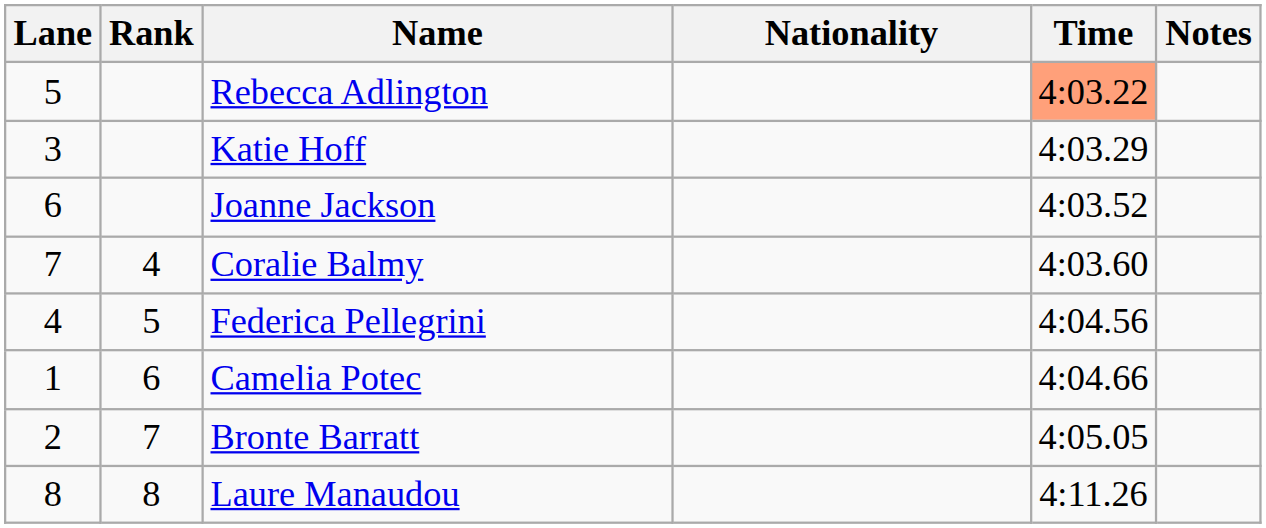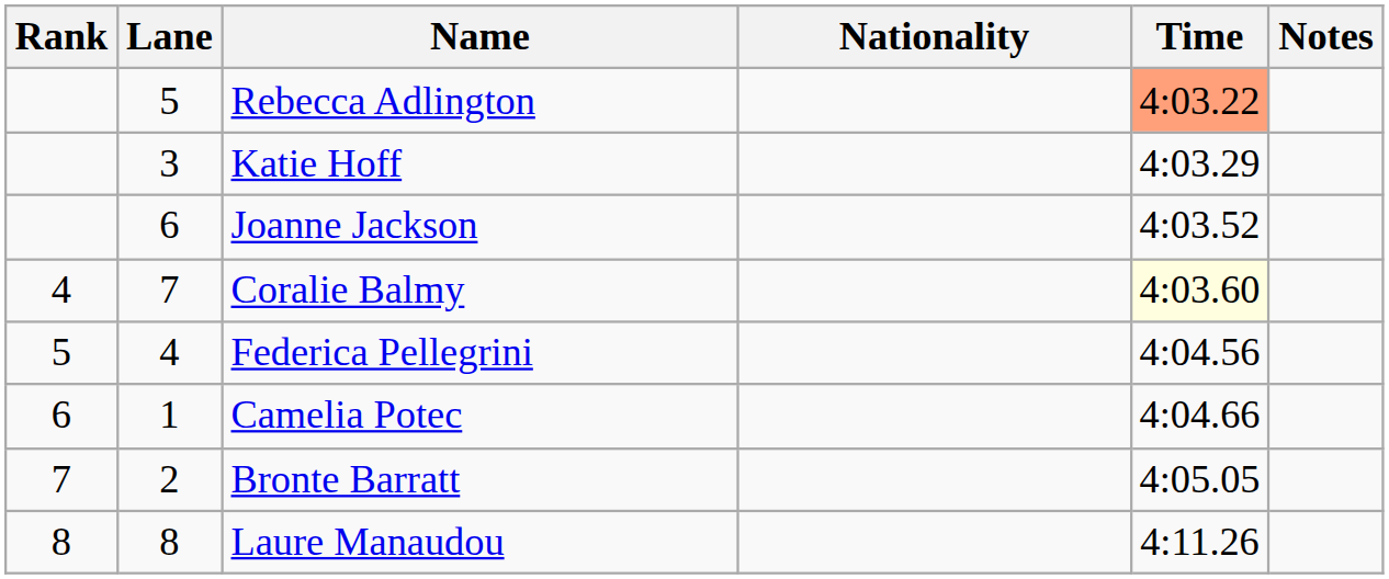 <table class="wikitable" style="text-align:center">
 <tr>
+<th>Rank</th>
 <th>Lane</th>
-<th>Rank</th>
 <th width=200>Name</th>
 <th width=150>Nationality</th>
 <th>Time</th>
 <th>Notes</th>
 </tr>
 <tr>
+<td></td>
 <td>5</td>
-<td></td>
 <td align=left><a href='#'>Rebecca Adlington</a></td>
 <td align=left></td>
 <td style="background: lightsalmon;">4:03.22</td>
 <td></td>
 </tr>
 <tr>
+<td></td>
 <td>3</td>
-<td></td>
 <td align=left><a href='#'>Katie Hoff</a></td>
 <td align=left></td>
 <td>4:03.29</td>
 <td></td>
 </tr>
 <tr>
+<td></td>
 <td>6</td>
-<td></td>
 <td align=left><a href='#'>Joanne Jackson</a></td>
 <td align=left></td>
 <td>4:03.52</td>
 <td></td>
 </tr>
 <tr>
+<td>4</td>
 <td>7</td>
-<td>4</td>
 <td align=left><a href='#'>Coralie Balmy</a></td>
 <td align=left></td>
-<td>4:03.60</td>
+<td style="background: lightyellow;">4:03.60</td>
 <td></td>
 </tr>
 <tr>
+<td>5</td>
 <td>4</td>
-<td>5</td>
 <td align=left><a href='#'>Federica Pellegrini</a></td>
 <td align=left></td>
 <td>4:04.56</td>
 <td></td>
 </tr>
 <tr>
+<td>6</td>
 <td>1</td>
-<td>6</td>
 <td align=left><a href='#'>Camelia Potec</a></td>
 <td align=left></td>
 <td>4:04.66</td>
 <td></td>
 </tr>
 <tr>
+<td>7</td>
 <td>2</td>
-<td>7</td>
 <td align=left><a href='#'>Bronte Barratt</a></td>
 <td align=left></td>
 <td>4:05.05</td>
 <td></td>
 </tr>
 <tr>
 <td>8</td>
 <td>8</td>
 <td align=left><a href='#'>Laure Manaudou</a></td>
 <td align=left></td>
 <td>4:11.26</td>
 <td></td>
 </tr>
 </table>
